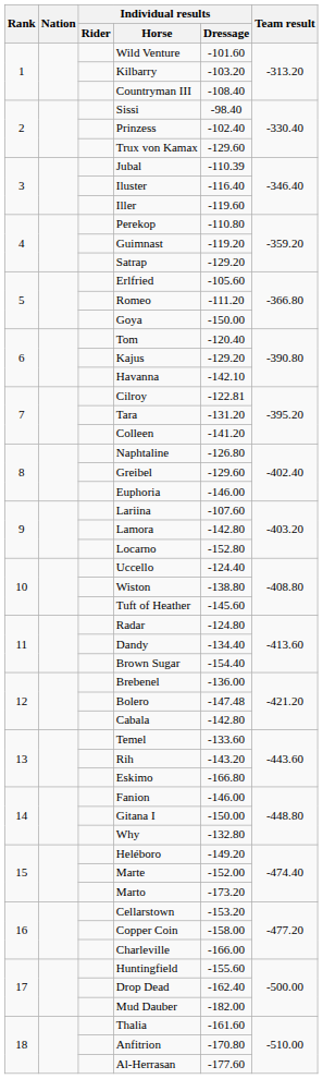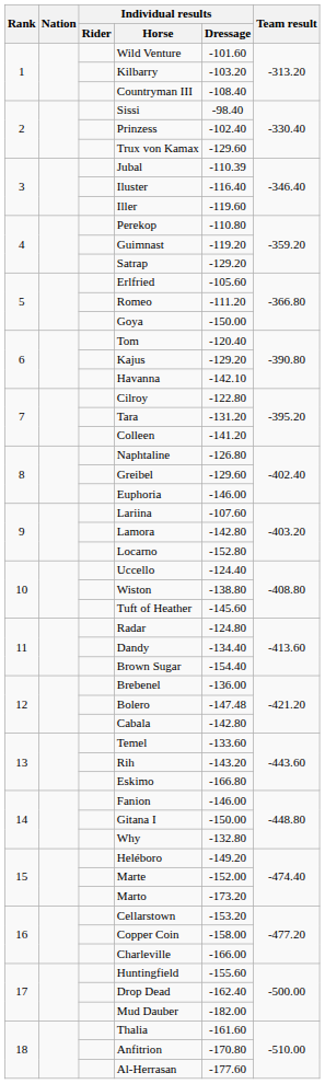 <table class="wikitable sortable" style="text-align:center">
 <tr>
 <th rowspan=2>Rank</th>
 <th rowspan=2>Nation</th>
 <th colspan=3>Individual results</th>
 <th rowspan=2>Team result</th>
 </tr>
 <tr>
 <th>Rider</th>
 <th>Horse</th>
 <th>Dressage</th>
 </tr>
 <tr>
 <td rowspan=3>1</td>
 <td rowspan=3 align=left></td>
 <td align=left></td>
 <td align=left>Wild Venture</td>
 <td>-101.60</td>
 <td rowspan=3>-313.20</td>
 </tr>
 <tr>
 <td align=left></td>
 <td align=left>Kilbarry</td>
 <td>-103.20</td>
 </tr>
 <tr>
 <td align=left></td>
 <td align=left>Countryman III</td>
 <td>-108.40</td>
 </tr>
 <tr>
 <td rowspan=3>2</td>
 <td rowspan=3 align=left></td>
 <td align=left></td>
 <td align=left>Sissi</td>
 <td>-98.40</td>
 <td rowspan=3>-330.40</td>
 </tr>
 <tr>
 <td align=left></td>
 <td align=left>Prinzess</td>
 <td>-102.40</td>
 </tr>
 <tr>
 <td align=left></td>
 <td align=left>Trux von Kamax</td>
 <td>-129.60</td>
 </tr>
 <tr>
 <td rowspan=3>3</td>
 <td rowspan=3 align=left></td>
 <td align=left></td>
 <td align=left>Jubal</td>
 <td>-110.39</td>
 <td rowspan=3>-346.40</td>
 </tr>
 <tr>
 <td align=left></td>
 <td align=left>Iluster</td>
 <td>-116.40</td>
 </tr>
 <tr>
 <td align=left></td>
 <td align=left>Iller</td>
 <td>-119.60</td>
 </tr>
 <tr>
 <td rowspan=3>4</td>
 <td rowspan=3 align=left></td>
 <td align=left></td>
 <td align=left>Perekop</td>
 <td>-110.80</td>
 <td rowspan=3>-359.20</td>
 </tr>
 <tr>
 <td align=left></td>
 <td align=left>Guimnast</td>
 <td>-119.20</td>
 </tr>
 <tr>
 <td align=left></td>
 <td align=left>Satrap</td>
 <td>-129.20</td>
 </tr>
 <tr>
 <td rowspan=3>5</td>
 <td rowspan=3 align=left></td>
 <td align=left></td>
 <td align=left>Erlfried</td>
 <td>-105.60</td>
 <td rowspan=3>-366.80</td>
 </tr>
 <tr>
 <td align=left></td>
 <td align=left>Romeo</td>
 <td>-111.20</td>
 </tr>
 <tr>
 <td align=left></td>
 <td align=left>Goya</td>
 <td>-150.00</td>
 </tr>
 <tr>
 <td rowspan=3>6</td>
 <td rowspan=3 align=left></td>
 <td align=left></td>
 <td align=left>Tom</td>
 <td>-120.40</td>
 <td rowspan=3>-390.80</td>
 </tr>
 <tr>
 <td align=left></td>
 <td align=left>Kajus</td>
 <td>-129.20</td>
 </tr>
 <tr>
 <td align=left></td>
 <td align=left>Havanna</td>
 <td>-142.10</td>
 </tr>
 <tr>
 <td rowspan=3>7</td>
 <td rowspan=3 align=left></td>
 <td align=left></td>
 <td align=left>Cilroy</td>
-<td>-122.81</td>
+<td>-122.80</td>
 <td rowspan=3>-395.20</td>
 </tr>
 <tr>
 <td align=left></td>
 <td align=left>Tara</td>
 <td>-131.20</td>
 </tr>
 <tr>
 <td align=left></td>
 <td align=left>Colleen</td>
 <td>-141.20</td>
 </tr>
 <tr>
 <td rowspan=3>8</td>
 <td rowspan=3 align=left></td>
 <td align=left></td>
 <td align=left>Naphtaline</td>
 <td>-126.80</td>
 <td rowspan=3>-402.40</td>
 </tr>
 <tr>
 <td align=left></td>
 <td align=left>Greibel</td>
 <td>-129.60</td>
 </tr>
 <tr>
 <td align=left></td>
 <td align=left>Euphoria</td>
 <td>-146.00</td>
 </tr>
 <tr>
 <td rowspan=3>9</td>
 <td rowspan=3 align=left></td>
 <td align=left></td>
 <td align=left>Lariina</td>
 <td>-107.60</td>
 <td rowspan=3>-403.20</td>
 </tr>
 <tr>
 <td align=left></td>
 <td align=left>Lamora</td>
 <td>-142.80</td>
 </tr>
 <tr>
 <td align=left></td>
 <td align=left>Locarno</td>
 <td>-152.80</td>
 </tr>
 <tr>
 <td rowspan=3>10</td>
 <td rowspan=3 align=left></td>
 <td align=left></td>
 <td align=left>Uccello</td>
 <td>-124.40</td>
 <td rowspan=3>-408.80</td>
 </tr>
 <tr>
 <td align=left></td>
 <td align=left>Wiston</td>
 <td>-138.80</td>
 </tr>
 <tr>
 <td align=left></td>
 <td align=left>Tuft of Heather</td>
 <td>-145.60</td>
 </tr>
 <tr>
 <td rowspan=3>11</td>
 <td rowspan=3 align=left></td>
 <td align=left></td>
 <td align=left>Radar</td>
 <td>-124.80</td>
 <td rowspan=3>-413.60</td>
 </tr>
 <tr>
 <td align=left></td>
 <td align=left>Dandy</td>
 <td>-134.40</td>
 </tr>
 <tr>
 <td align=left></td>
 <td align=left>Brown Sugar</td>
 <td>-154.40</td>
 </tr>
 <tr>
 <td rowspan=3>12</td>
 <td rowspan=3 align=left></td>
 <td align=left></td>
 <td align=left>Brebenel</td>
 <td>-136.00</td>
 <td rowspan=3>-421.20</td>
 </tr>
 <tr>
 <td align=left></td>
 <td align=left>Bolero</td>
 <td>-147.48</td>
 </tr>
 <tr>
 <td align=left></td>
 <td align=left>Cabala</td>
 <td>-142.80</td>
 </tr>
 <tr>
 <td rowspan=3>13</td>
 <td rowspan=3 align=left></td>
 <td align=left></td>
 <td align=left>Temel</td>
 <td>-133.60</td>
 <td rowspan=3>-443.60</td>
 </tr>
 <tr>
 <td align=left></td>
 <td align=left>Rih</td>
 <td>-143.20</td>
 </tr>
 <tr>
 <td align=left></td>
 <td align=left>Eskimo</td>
 <td>-166.80</td>
 </tr>
 <tr>
 <td rowspan=3>14</td>
 <td rowspan=3 align=left></td>
 <td align=left></td>
 <td align=left>Fanion</td>
 <td>-146.00</td>
 <td rowspan=3>-448.80</td>
 </tr>
 <tr>
 <td align=left></td>
 <td align=left>Gitana I</td>
 <td>-150.00</td>
 </tr>
 <tr>
 <td align=left></td>
 <td align=left>Why</td>
 <td>-132.80</td>
 </tr>
 <tr>
 <td rowspan=3>15</td>
 <td rowspan=3 align=left></td>
 <td align=left></td>
 <td align=left>Heléboro</td>
 <td>-149.20</td>
 <td rowspan=3>-474.40</td>
 </tr>
 <tr>
 <td align=left></td>
 <td align=left>Marte</td>
 <td>-152.00</td>
 </tr>
 <tr>
 <td align=left></td>
 <td align=left>Marto</td>
 <td>-173.20</td>
 </tr>
 <tr>
 <td rowspan=3>16</td>
 <td rowspan=3 align=left></td>
 <td align=left></td>
 <td align=left>Cellarstown</td>
 <td>-153.20</td>
 <td rowspan=3>-477.20</td>
 </tr>
 <tr>
 <td align=left></td>
 <td align=left>Copper Coin</td>
 <td>-158.00</td>
 </tr>
 <tr>
 <td align=left></td>
 <td align=left>Charleville</td>
 <td>-166.00</td>
 </tr>
 <tr>
 <td rowspan=3>17</td>
 <td rowspan=3 align=left></td>
 <td align=left></td>
 <td align=left>Huntingfield</td>
 <td>-155.60</td>
 <td rowspan=3>-500.00</td>
 </tr>
 <tr>
 <td align=left></td>
 <td align=left>Drop Dead</td>
 <td>-162.40</td>
 </tr>
 <tr>
 <td align=left></td>
 <td align=left>Mud Dauber</td>
 <td>-182.00</td>
 </tr>
 <tr>
 <td rowspan=3>18</td>
 <td rowspan=3 align=left></td>
 <td align=left></td>
 <td align=left>Thalia</td>
 <td>-161.60</td>
 <td rowspan=3>-510.00</td>
 </tr>
 <tr>
 <td align=left></td>
 <td align=left>Anfitrion</td>
 <td>-170.80</td>
 </tr>
 <tr>
 <td align=left></td>
 <td align=left>Al-Herrasan</td>
 <td>-177.60</td>
 </tr>
 </table>
